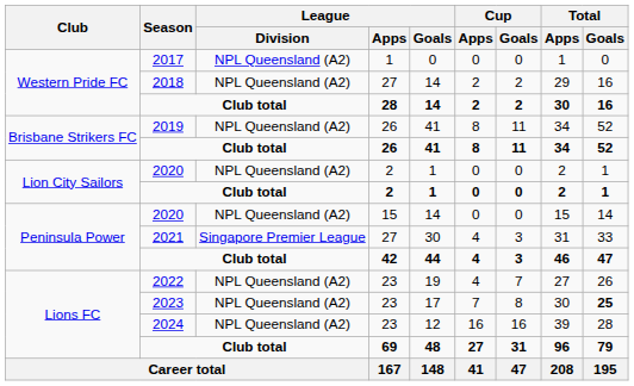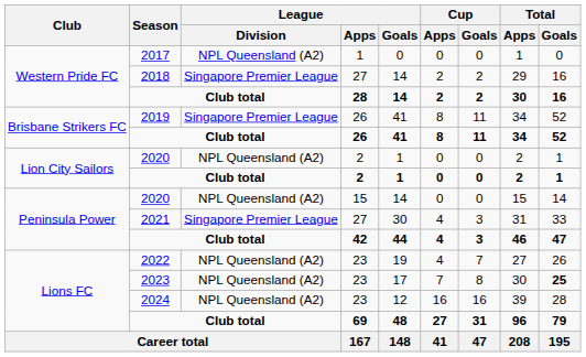 <table class="wikitable" style="text-align:center">
 <tr>
 <th rowspan="2">Club</th>
 <th rowspan="2">Season</th>
 <th colspan="3">League</th>
 <th colspan="2">Cup</th>
 <th colspan="2">Total</th>
 </tr>
 <tr>
 <th>Division</th>
 <th>Apps</th>
 <th>Goals</th>
 <th>Apps</th>
 <th>Goals</th>
 <th>Apps</th>
 <th>Goals</th>
 </tr>
 <tr>
 <td rowspan="3"><a href='#'>Western Pride FC</a></td>
 <td><a href='#'>2017</a></td>
 <td><a href='#'>NPL Queensland</a> (A2)</td>
 <td>1</td>
 <td>0</td>
 <td>0</td>
 <td>0</td>
 <td>1</td>
 <td>0</td>
 </tr>
 <tr>
 <td><a href='#'>2018</a></td>
-<td>NPL Queensland (A2)</td>
+<td><a href='#'>Singapore Premier League</a></td>
 <td>27</td>
 <td>14</td>
 <td>2</td>
 <td>2</td>
 <td>29</td>
 <td>16</td>
 </tr>
 <tr>
 <td colspan="2"><strong>Club total</strong></td>
 <td><strong>28</strong></td>
 <td><strong>14</strong></td>
 <td><strong>2</strong></td>
 <td><strong>2</strong></td>
 <td><strong>30</strong></td>
 <td><strong>16</strong></td>
 </tr>
 <tr>
 <td rowspan="2"><a href='#'>Brisbane Strikers FC</a></td>
 <td><a href='#'>2019</a></td>
-<td>NPL Queensland (A2)</td>
+<td><a href='#'>Singapore Premier League</a></td>
 <td>26</td>
 <td>41</td>
 <td>8</td>
 <td>11</td>
 <td>34</td>
 <td>52</td>
 </tr>
 <tr>
 <td colspan="2"><strong>Club total</strong></td>
 <td><strong>26</strong></td>
 <td><strong>41</strong></td>
 <td><strong>8</strong></td>
 <td><strong>11</strong></td>
 <td><strong>34</strong></td>
 <td><strong>52</strong></td>
 </tr>
 <tr>
 <td rowspan="2"><a href='#'>Lion City Sailors</a></td>
 <td><a href='#'>2020</a></td>
 <td>NPL Queensland (A2)</td>
 <td>2</td>
 <td>1</td>
 <td>0</td>
 <td>0</td>
 <td>2</td>
 <td>1</td>
 </tr>
 <tr>
 <td colspan="2"><strong>Club total</strong></td>
 <td><strong>2</strong></td>
 <td><strong>1</strong></td>
 <td><strong>0</strong></td>
 <td><strong>0</strong></td>
 <td><strong>2</strong></td>
 <td><strong>1</strong></td>
 </tr>
 <tr>
 <td rowspan="3"><a href='#'>Peninsula Power</a></td>
 <td><a href='#'>2020</a></td>
 <td>NPL Queensland (A2)</td>
 <td>15</td>
 <td>14</td>
 <td>0</td>
 <td>0</td>
 <td>15</td>
 <td>14</td>
 </tr>
 <tr>
 <td><a href='#'>2021</a></td>
 <td><a href='#'>Singapore Premier League</a></td>
 <td>27</td>
 <td>30</td>
 <td>4</td>
 <td>3</td>
 <td>31</td>
 <td>33</td>
 </tr>
 <tr>
 <td colspan="2"><strong>Club total</strong></td>
 <td><strong>42</strong></td>
 <td><strong>44</strong></td>
 <td><strong>4</strong></td>
 <td><strong>3</strong></td>
 <td><strong>46</strong></td>
 <td><strong>47</strong></td>
 </tr>
 <tr>
 <td rowspan="4"><a href='#'>Lions FC</a></td>
 <td><a href='#'>2022</a></td>
 <td>NPL Queensland (A2)</td>
 <td>23</td>
 <td>19</td>
 <td>4</td>
 <td>7</td>
 <td>27</td>
 <td>26</td>
 </tr>
 <tr>
 <td><a href='#'>2023</a></td>
 <td>NPL Queensland (A2)</td>
 <td>23</td>
 <td>17</td>
 <td>7</td>
 <td>8</td>
 <td>30</td>
 <td><strong>25</strong></td>
 </tr>
 <tr>
 <td><a href='#'>2024</a></td>
 <td>NPL Queensland (A2)</td>
 <td>23</td>
 <td>12</td>
 <td>16</td>
 <td>16</td>
 <td>39</td>
 <td>28</td>
 </tr>
 <tr>
 <td colspan="2"><strong>Club total</strong></td>
 <td><strong>69</strong></td>
 <td><strong>48</strong></td>
 <td><strong>27</strong></td>
 <td><strong>31</strong></td>
 <td><strong>96</strong></td>
 <td><strong>79</strong></td>
 </tr>
 <tr>
 <th colspan="3">Career total</th>
 <th>167</th>
 <th>148</th>
 <th>41</th>
 <th>47</th>
 <th>208</th>
 <th>195</th>
 </tr>
 </table>
